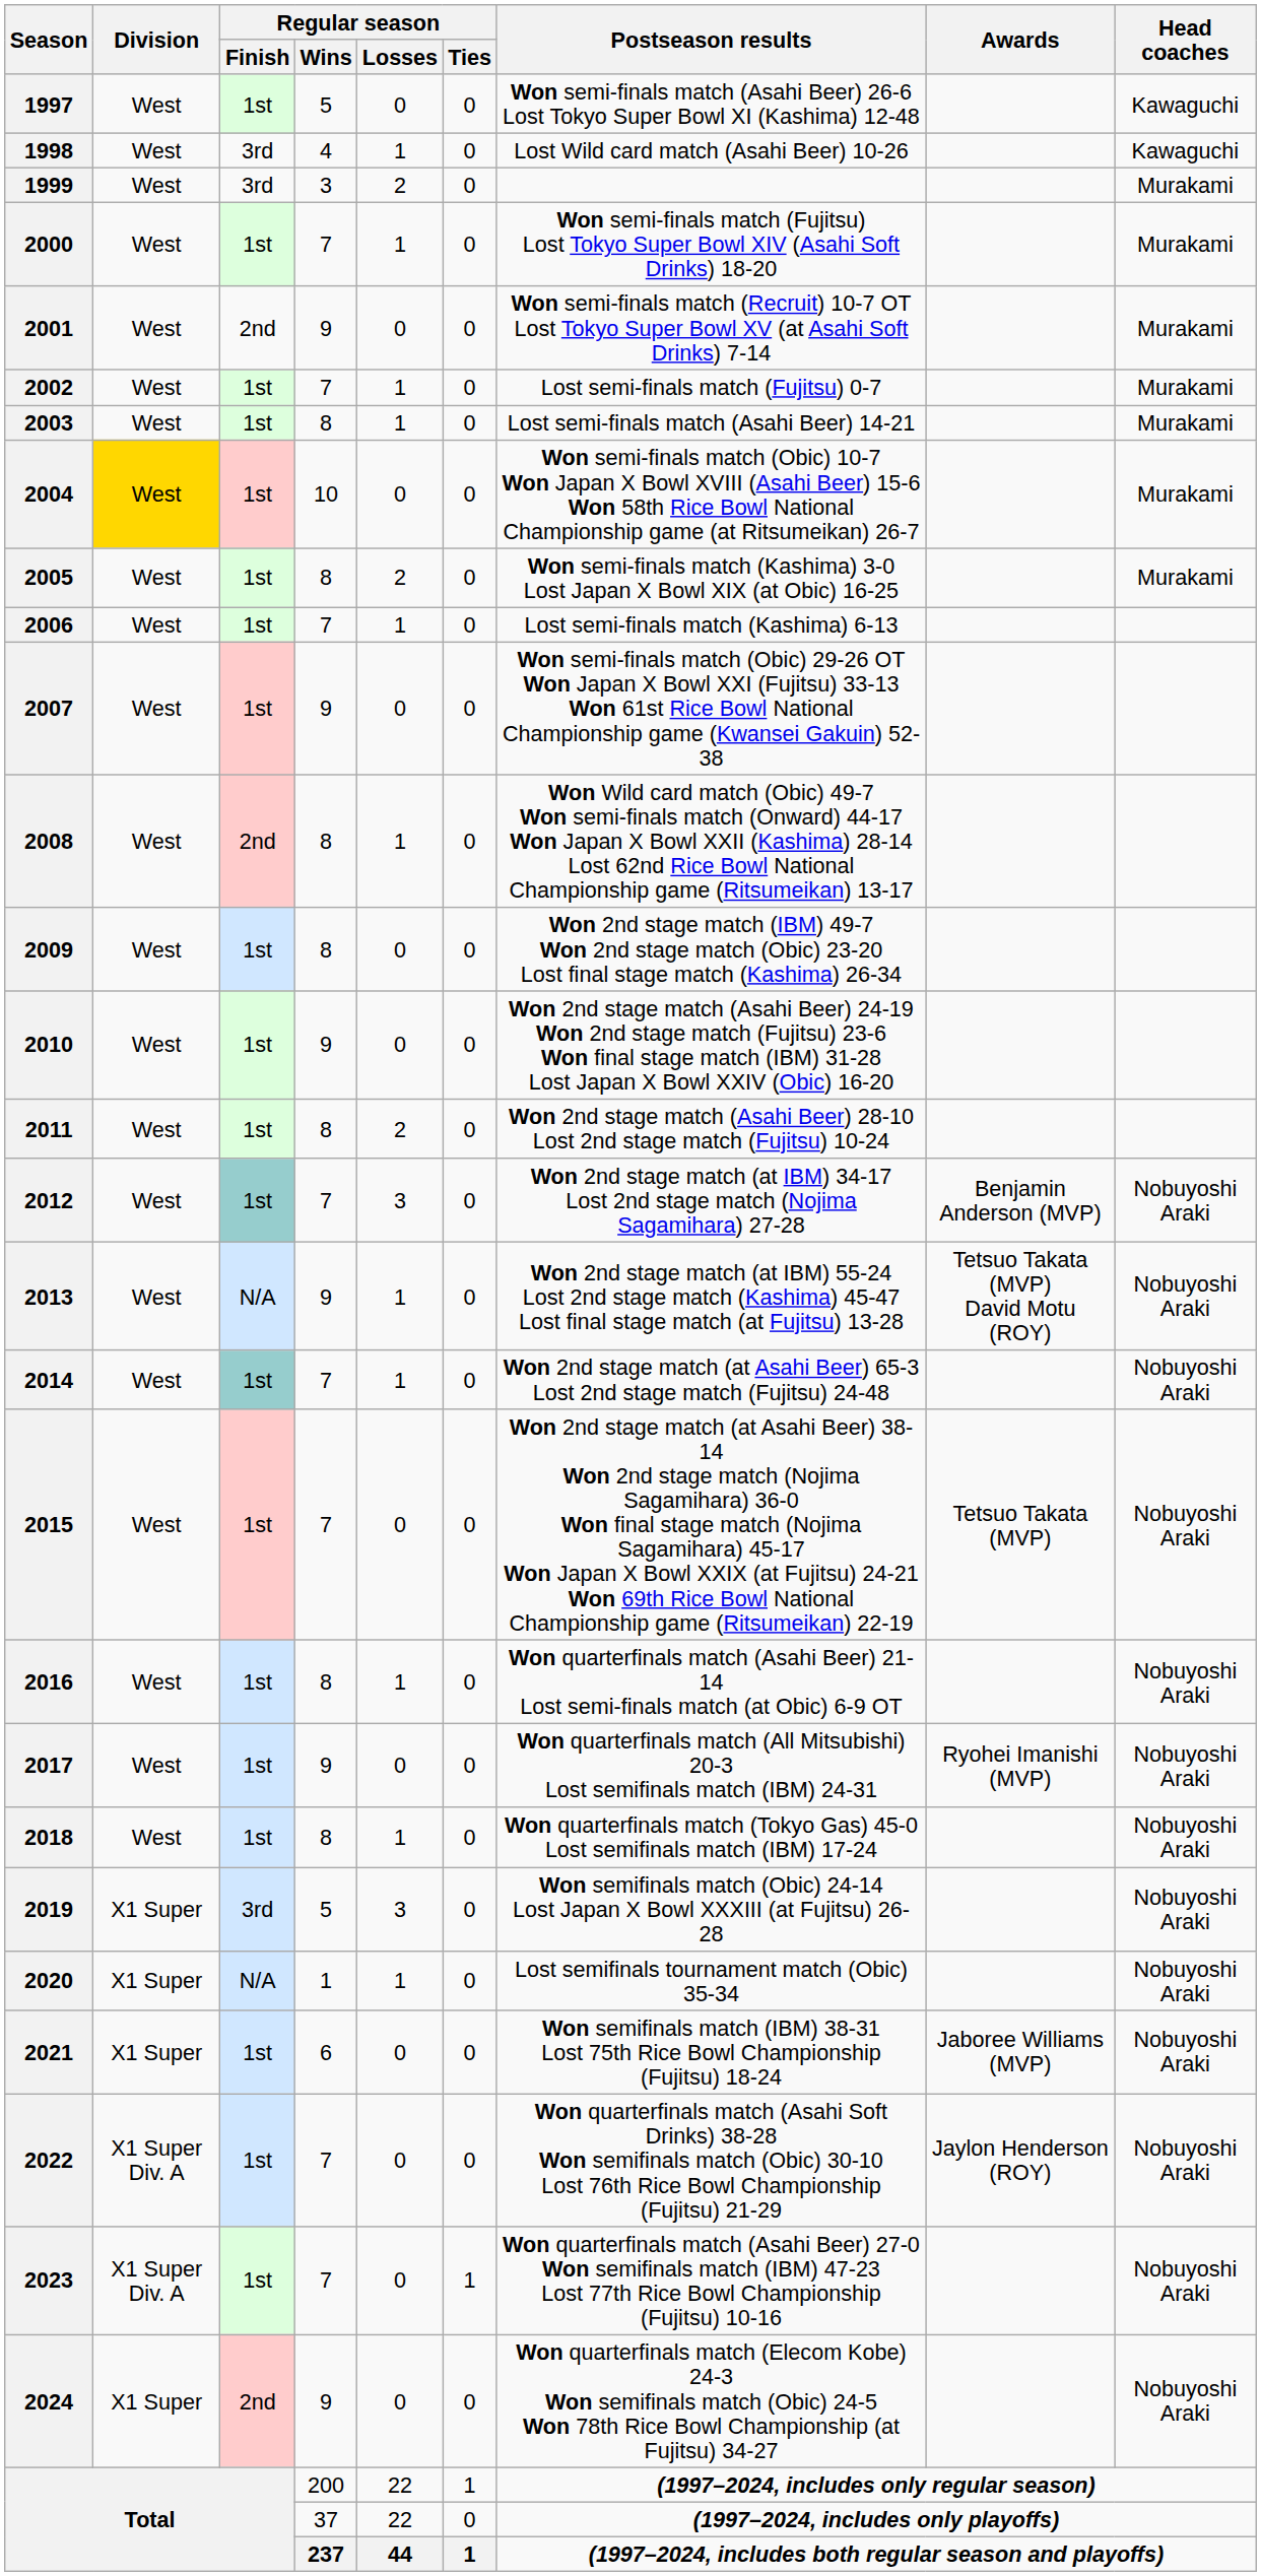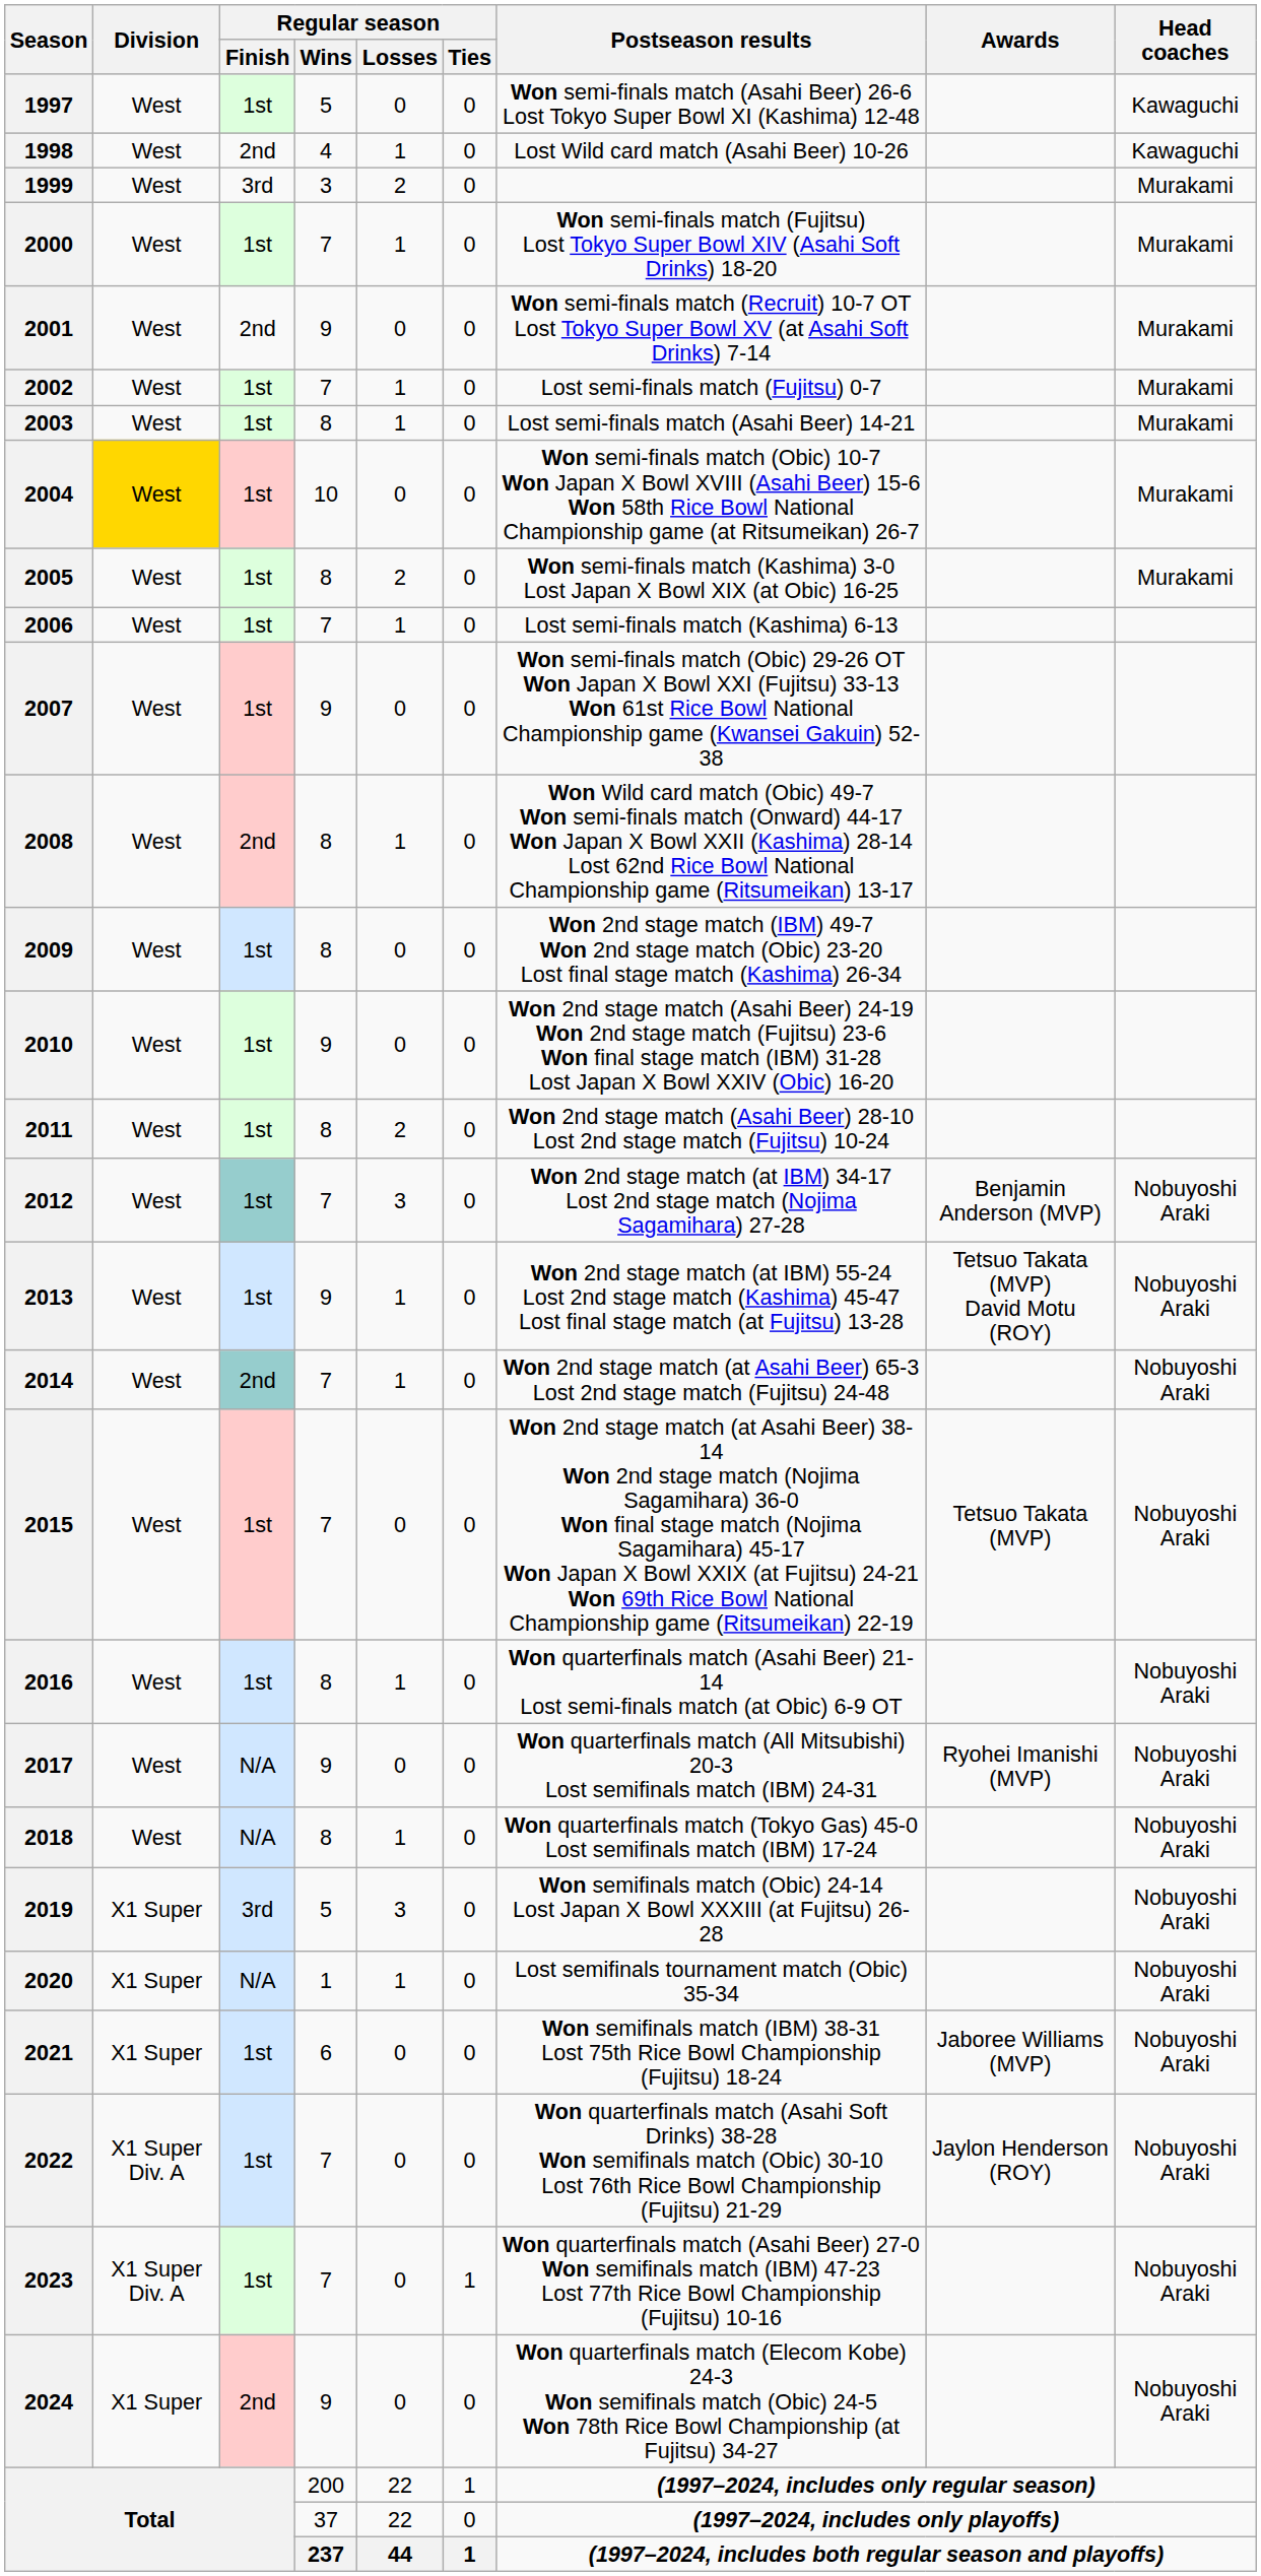 <table class="wikitable" style="text-align:center; font-size:95%">
 <tr>
 <th rowspan="2">Season</th>
 <th rowspan="2">Division</th>
 <th colspan="4">Regular season</th>
 <th rowspan="2">Postseason results</th>
 <th rowspan="2">Awards</th>
 <th rowspan="2">Head coaches</th>
 </tr>
 <tr>
 <th>Finish</th>
 <th>Wins</th>
 <th>Losses</th>
 <th>Ties</th>
 </tr>
 <tr>
 <th align="center">1997</th>
 <td align="center">West</td>
 <td align="center" bgcolor="#DDFFDD">1st</td>
 <td align="center">5</td>
 <td align="center">0</td>
 <td align="center">0</td>
 <td><strong>Won</strong> semi-finals match (Asahi Beer) 26-6<br>Lost Tokyo Super Bowl XI (Kashima) 12-48</td>
 <td></td>
 <td>Kawaguchi</td>
 </tr>
 <tr>
 <th align="center">1998</th>
 <td align="center">West</td>
-<td align="center" bgcolor="">3rd</td>
+<td align="center" bgcolor="">2nd</td>
 <td align="center">4</td>
 <td align="center">1</td>
 <td align="center">0</td>
 <td>Lost Wild card match (Asahi Beer) 10-26</td>
 <td></td>
 <td>Kawaguchi</td>
 </tr>
 <tr>
 <th align="center">1999</th>
 <td align="center">West</td>
 <td align="center" bgcolor="">3rd</td>
 <td align="center">3</td>
 <td align="center">2</td>
 <td align="center">0</td>
 <td></td>
 <td></td>
 <td>Murakami</td>
 </tr>
 <tr>
 <th align="center">2000</th>
 <td align="center">West</td>
 <td align="center" bgcolor="#DDFFDD">1st</td>
 <td align="center">7</td>
 <td align="center">1</td>
 <td align="center">0</td>
 <td><strong>Won</strong> semi-finals match (Fujitsu)<br>Lost <a href='#'>Tokyo Super Bowl XIV</a> (<a href='#'>Asahi Soft Drinks</a>) 18-20</td>
 <td></td>
 <td>Murakami</td>
 </tr>
 <tr>
 <th align="center">2001</th>
 <td align="center">West</td>
 <td align="center" bgcolor="">2nd</td>
 <td align="center">9</td>
 <td align="center">0</td>
 <td align="center">0</td>
 <td><strong>Won</strong> semi-finals match (<a href='#'>Recruit</a>) 10-7 OT<br>Lost <a href='#'>Tokyo Super Bowl XV</a> (at <a href='#'>Asahi Soft Drinks</a>) 7-14</td>
 <td></td>
 <td>Murakami</td>
 </tr>
 <tr>
 <th align="center">2002</th>
 <td align="center">West</td>
 <td align="center" bgcolor="#DDFFDD">1st</td>
 <td align="center">7</td>
 <td align="center">1</td>
 <td align="center">0</td>
 <td>Lost semi-finals match (<a href='#'>Fujitsu</a>) 0-7</td>
 <td></td>
 <td>Murakami</td>
 </tr>
 <tr>
 <th align="center">2003</th>
 <td align="center">West</td>
 <td align="center" bgcolor="#DDFFDD">1st</td>
 <td align="center">8</td>
 <td align="center">1</td>
 <td align="center">0</td>
 <td>Lost semi-finals match (Asahi Beer) 14-21</td>
 <td></td>
 <td>Murakami</td>
 </tr>
 <tr>
 <th align="center">2004</th>
 <td align="center" style="background: gold;">West</td>
 <td align="center" bgcolor="#FFCCCC">1st</td>
 <td align="center">10</td>
 <td align="center">0</td>
 <td align="center">0</td>
 <td><strong>Won</strong> semi-finals match (Obic) 10-7<br><strong>Won</strong> Japan X Bowl XVIII (<a href='#'>Asahi Beer</a>) 15-6<br><strong>Won</strong> 58th <a href='#'>Rice Bowl</a> National Championship game (at Ritsumeikan) 26-7</td>
 <td></td>
 <td>Murakami</td>
 </tr>
 <tr>
 <th align="center">2005</th>
 <td align="center">West</td>
 <td align="center" bgcolor="#DDFFDD">1st</td>
 <td align="center">8</td>
 <td align="center">2</td>
 <td align="center">0</td>
 <td><strong>Won</strong> semi-finals match (Kashima) 3-0<br>Lost Japan X Bowl XIX (at Obic) 16-25</td>
 <td></td>
 <td>Murakami</td>
 </tr>
 <tr>
 <th align="center">2006</th>
 <td align="center">West</td>
 <td align="center" bgcolor="#DDFFDD">1st</td>
 <td align="center">7</td>
 <td align="center">1</td>
 <td align="center">0</td>
 <td>Lost semi-finals match (Kashima) 6-13</td>
 <td></td>
 <td></td>
 </tr>
 <tr>
 <th align="center">2007</th>
 <td align="center">West</td>
 <td align="center" bgcolor="#FFCCCC">1st</td>
 <td align="center">9</td>
 <td align="center">0</td>
 <td align="center">0</td>
 <td><strong>Won</strong> semi-finals match (Obic) 29-26 OT<br><strong>Won</strong> Japan X Bowl XXI (Fujitsu) 33-13<br><strong>Won</strong> 61st <a href='#'>Rice Bowl</a> National Championship game (<a href='#'>Kwansei Gakuin</a>) 52-38</td>
 <td></td>
 <td></td>
 </tr>
 <tr>
 <th align="center">2008</th>
 <td align="center">West</td>
 <td align="center" bgcolor="#FFCCCC">2nd</td>
 <td align="center">8</td>
 <td align="center">1</td>
 <td align="center">0</td>
 <td><strong>Won</strong> Wild card match (Obic) 49-7<br><strong>Won</strong> semi-finals match (Onward) 44-17<br><strong>Won</strong> Japan X Bowl XXII (<a href='#'>Kashima</a>) 28-14<br>Lost 62nd <a href='#'>Rice Bowl</a> National Championship game (<a href='#'>Ritsumeikan</a>) 13-17</td>
 <td></td>
 <td></td>
 </tr>
 <tr>
 <th align="center">2009</th>
 <td align="center">West</td>
 <td align="center" bgcolor="#D0E7FF">1st</td>
 <td align="center">8</td>
 <td align="center">0</td>
 <td align="center">0</td>
 <td><strong>Won</strong> 2nd stage match (<a href='#'>IBM</a>) 49-7<br><strong>Won</strong> 2nd stage match (Obic) 23-20<br>Lost final stage match (<a href='#'>Kashima</a>) 26-34</td>
 <td></td>
 <td></td>
 </tr>
 <tr>
 <th align="center">2010</th>
 <td align="center">West</td>
 <td align="center" bgcolor="#DDFFDD">1st</td>
 <td align="center">9</td>
 <td align="center">0</td>
 <td align="center">0</td>
 <td><strong>Won</strong> 2nd stage match (Asahi Beer) 24-19<br><strong>Won</strong> 2nd stage match (Fujitsu) 23-6<br><strong>Won</strong> final stage match (IBM) 31-28<br>Lost Japan X Bowl XXIV (<a href='#'>Obic</a>) 16-20</td>
 <td></td>
 <td></td>
 </tr>
 <tr>
 <th align="center">2011</th>
 <td align="center">West</td>
 <td align="center" bgcolor="#DDFFDD">1st</td>
 <td align="center">8</td>
 <td align="center">2</td>
 <td align="center">0</td>
 <td><strong>Won</strong> 2nd stage match (<a href='#'>Asahi Beer</a>) 28-10<br>Lost 2nd stage match (<a href='#'>Fujitsu</a>) 10-24</td>
 <td></td>
 <td></td>
 </tr>
 <tr>
 <th align="center">2012</th>
 <td align="center">West</td>
 <td align="center" bgcolor="#96CDCD">1st</td>
 <td align="center">7</td>
 <td align="center">3</td>
 <td align="center">0</td>
 <td><strong>Won</strong> 2nd stage match (at <a href='#'>IBM</a>) 34-17<br>Lost 2nd stage match (<a href='#'>Nojima Sagamihara</a>) 27-28</td>
 <td>Benjamin Anderson (MVP)</td>
 <td>Nobuyoshi Araki</td>
 </tr>
 <tr>
 <th align="center">2013</th>
 <td align="center">West</td>
-<td align="center" bgcolor="#D0E7FF">N/A</td>
+<td align="center" bgcolor="#D0E7FF">1st</td>
 <td align="center">9</td>
 <td align="center">1</td>
 <td align="center">0</td>
 <td><strong>Won</strong> 2nd stage match (at IBM) 55-24<br>Lost 2nd stage match (<a href='#'>Kashima</a>) 45-47<br>Lost final stage match (at <a href='#'>Fujitsu</a>) 13-28</td>
 <td>Tetsuo Takata (MVP)<br>David Motu (ROY)</td>
 <td>Nobuyoshi Araki</td>
 </tr>
 <tr>
 <th align="center">2014</th>
 <td align="center">West</td>
-<td align="center" bgcolor="#96CDCD">1st</td>
+<td align="center" bgcolor="#96CDCD">2nd</td>
 <td align="center">7</td>
 <td align="center">1</td>
 <td align="center">0</td>
 <td><strong>Won</strong> 2nd stage match (at <a href='#'>Asahi Beer</a>) 65-3<br>Lost 2nd stage match (Fujitsu) 24-48</td>
 <td></td>
 <td>Nobuyoshi Araki</td>
 </tr>
 <tr>
 <th align="center">2015</th>
 <td align="center">West</td>
 <td align="center" bgcolor="#FFCCCC">1st</td>
 <td align="center">7</td>
 <td align="center">0</td>
 <td align="center">0</td>
 <td><strong>Won</strong> 2nd stage match (at Asahi Beer) 38-14<br><strong>Won</strong> 2nd stage match (Nojima Sagamihara) 36-0<br><strong>Won</strong> final stage match (Nojima Sagamihara) 45-17<br><strong>Won</strong> Japan X Bowl XXIX (at Fujitsu) 24-21<br><strong>Won</strong> <a href='#'>69th Rice Bowl</a> National Championship game (<a href='#'>Ritsumeikan</a>) 22-19</td>
 <td>Tetsuo Takata (MVP)</td>
 <td>Nobuyoshi Araki</td>
 </tr>
 <tr>
 <th align="center">2016</th>
 <td align="center">West</td>
 <td align="center" bgcolor="#D0E7FF">1st</td>
 <td align="center">8</td>
 <td align="center">1</td>
 <td align="center">0</td>
 <td><strong>Won</strong> quarterfinals match (Asahi Beer) 21-14<br>Lost semi-finals match (at Obic) 6-9 OT</td>
 <td></td>
 <td>Nobuyoshi Araki</td>
 </tr>
 <tr>
 <th align="center">2017</th>
 <td align="center">West</td>
-<td align="center" bgcolor="#D0E7FF">1st</td>
+<td align="center" bgcolor="#D0E7FF">N/A</td>
 <td align="center">9</td>
 <td align="center">0</td>
 <td align="center">0</td>
 <td><strong>Won</strong> quarterfinals match (All Mitsubishi) 20-3<br>Lost semifinals match (IBM) 24-31</td>
 <td>Ryohei Imanishi (MVP)</td>
 <td>Nobuyoshi Araki</td>
 </tr>
 <tr>
 <th align="center">2018</th>
 <td align="center">West</td>
-<td align="center" bgcolor="#D0E7FF">1st</td>
+<td align="center" bgcolor="#D0E7FF">N/A</td>
 <td align="center">8</td>
 <td align="center">1</td>
 <td align="center">0</td>
 <td><strong>Won</strong> quarterfinals match (Tokyo Gas) 45-0<br>Lost semifinals match (IBM) 17-24</td>
 <td></td>
 <td>Nobuyoshi Araki</td>
 </tr>
 <tr>
 <th align="center">2019</th>
 <td align="center">X1 Super</td>
 <td align="center" bgcolor="#D0E7FF">3rd</td>
 <td align="center">5</td>
 <td align="center">3</td>
 <td align="center">0</td>
 <td><strong>Won</strong> semifinals match (Obic) 24-14<br>Lost Japan X Bowl XXXIII (at Fujitsu) 26-28</td>
 <td></td>
 <td>Nobuyoshi Araki</td>
 </tr>
 <tr>
 <th align="center">2020</th>
 <td align="center">X1 Super</td>
 <td align="center" bgcolor="#D0E7FF">N/A</td>
 <td align="center">1</td>
 <td align="center">1</td>
 <td align="center">0</td>
 <td>Lost semifinals tournament match (Obic) 35-34</td>
 <td></td>
 <td>Nobuyoshi Araki</td>
 </tr>
 <tr>
 <th align="center">2021</th>
 <td align="center">X1 Super</td>
 <td align="center" bgcolor="#D0E7FF">1st</td>
 <td align="center">6</td>
 <td align="center">0</td>
 <td align="center">0</td>
 <td><strong>Won</strong> semifinals match (IBM) 38-31<br>Lost 75th Rice Bowl Championship (Fujitsu) 18-24</td>
 <td>Jaboree Williams (MVP)</td>
 <td>Nobuyoshi Araki</td>
 </tr>
 <tr>
 <th align="center">2022</th>
 <td align="center">X1 Super Div. A</td>
 <td align="center" bgcolor="#D0E7FF">1st</td>
 <td align="center">7</td>
 <td align="center">0</td>
 <td align="center">0</td>
 <td><strong>Won</strong> quarterfinals match (Asahi Soft Drinks) 38-28<br><strong>Won</strong> semifinals match (Obic) 30-10<br>Lost 76th Rice Bowl Championship (Fujitsu) 21-29</td>
 <td>Jaylon Henderson (ROY)</td>
 <td>Nobuyoshi Araki</td>
 </tr>
 <tr>
 <th align="center">2023</th>
 <td align="center">X1 Super Div. A</td>
 <td align="center" bgcolor="#DDFFDD">1st</td>
 <td align="center">7</td>
 <td align="center">0</td>
 <td align="center">1</td>
 <td><strong>Won</strong> quarterfinals match (Asahi Beer) 27-0<br><strong>Won</strong> semifinals match (IBM) 47-23<br>Lost 77th Rice Bowl Championship (Fujitsu) 10-16</td>
 <td></td>
 <td>Nobuyoshi Araki</td>
 </tr>
 <tr>
 <th align="center">2024</th>
 <td align="center">X1 Super</td>
 <td align="center" bgcolor="#FFCCCC">2nd</td>
 <td align="center">9</td>
 <td align="center">0</td>
 <td align="center">0</td>
 <td><strong>Won</strong> quarterfinals match (Elecom Kobe) 24-3<br><strong>Won</strong> semifinals match (Obic) 24-5<br><strong>Won</strong> 78th Rice Bowl Championship (at Fujitsu) 34-27</td>
 <td></td>
 <td>Nobuyoshi Araki</td>
 </tr>
 <tr>
 <th align="center" rowSpan="3" colSpan="3">Total</th>
 <td align="center">200</td>
 <td align="center">22</td>
 <td align="center">1</td>
 <td colSpan="3"><strong><em>(1997–2024, includes only regular season)</em></strong></td>
 </tr>
 <tr>
 <td align="center">37</td>
 <td align="center">22</td>
 <td align="center">0</td>
 <td colSpan="3"><strong><em>(1997–2024, includes only playoffs)</em></strong></td>
 </tr>
 <tr>
 <th align="center">237</th>
 <th align="center">44</th>
 <th align="center">1</th>
 <td colSpan="3"><strong><em>(1997–2024, includes both regular season and playoffs)</em></strong></td>
 </tr>
 </table>
